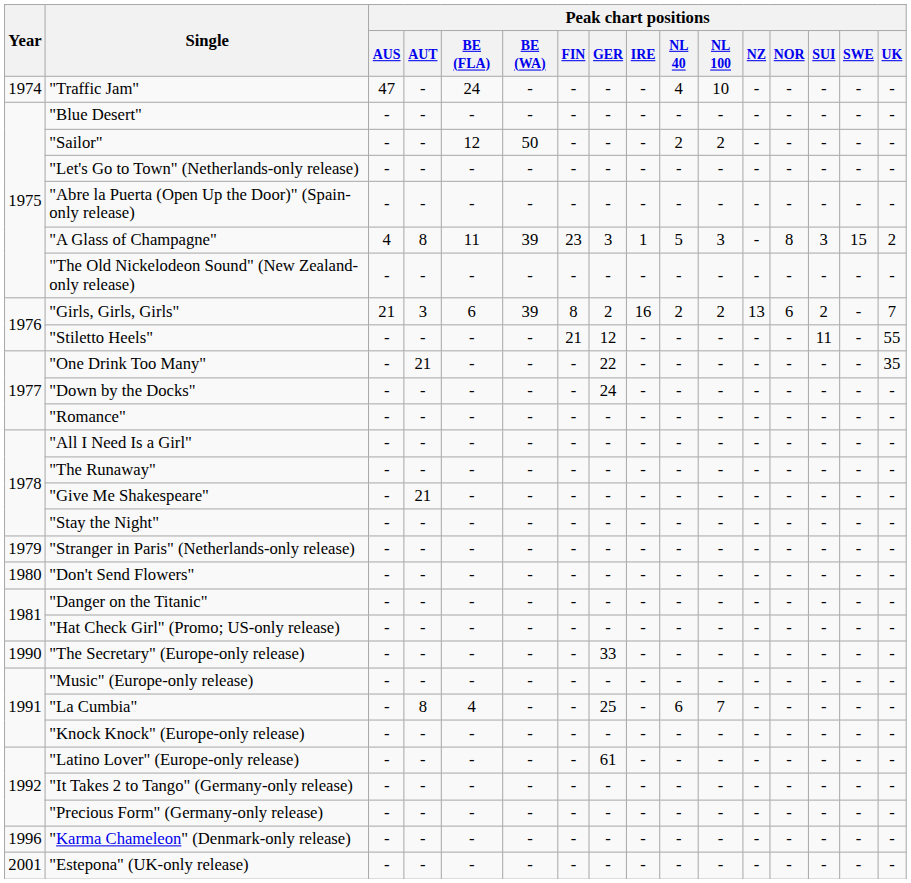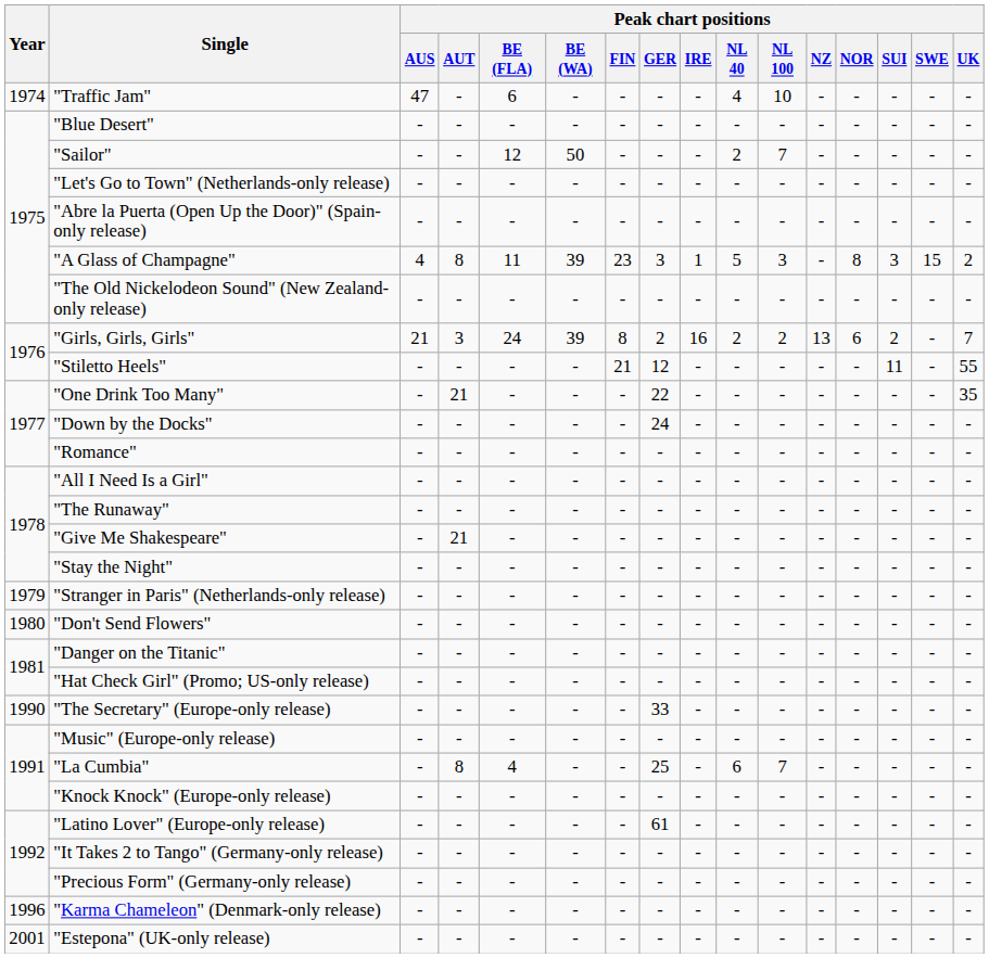 <table class="wikitable">
 <tr>
 <th rowspan="2">Year</th>
 <th rowspan="2">Single</th>
 <th colspan="14">Peak chart positions</th>
 </tr>
 <tr>
 <th><small><a href='#'>AUS</a></small></th>
 <th><small><a href='#'>AUT</a></small></th>
 <th><small><a href='#'>BE (FLA)</a></small></th>
 <th><small><a href='#'>BE (WA)</a></small></th>
 <th><small><a href='#'>FIN</a></small></th>
 <th><small><a href='#'>GER</a></small></th>
 <th><small><a href='#'>IRE</a></small></th>
 <th><small><a href='#'>NL 40</a></small></th>
 <th><small><a href='#'>NL 100</a></small></th>
 <th><small><a href='#'>NZ</a></small></th>
 <th><small><a href='#'>NOR</a></small></th>
 <th><small><a href='#'>SUI</a></small></th>
 <th><small><a href='#'>SWE</a></small></th>
 <th><small><a href='#'>UK</a></small></th>
 </tr>
 <tr>
 <td>1974</td>
 <td>"Traffic Jam"</td>
 <td style="text-align:center;">47</td>
 <td style="text-align:center;">-</td>
-<td style="text-align:center;">24</td>
+<td style="text-align:center;">6</td>
 <td style="text-align:center;">-</td>
 <td style="text-align:center;">-</td>
 <td style="text-align:center;">-</td>
 <td style="text-align:center;">-</td>
 <td style="text-align:center;">4</td>
 <td style="text-align:center;">10</td>
 <td style="text-align:center;">-</td>
 <td style="text-align:center;">-</td>
 <td style="text-align:center;">-</td>
 <td style="text-align:center;">-</td>
 <td style="text-align:center;">-</td>
 </tr>
 <tr>
 <td rowspan="6">1975</td>
 <td>"Blue Desert"</td>
 <td style="text-align:center;">-</td>
 <td style="text-align:center;">-</td>
 <td style="text-align:center;">-</td>
 <td style="text-align:center;">-</td>
 <td style="text-align:center;">-</td>
 <td style="text-align:center;">-</td>
 <td style="text-align:center;">-</td>
 <td style="text-align:center;">-</td>
 <td style="text-align:center;">-</td>
 <td style="text-align:center;">-</td>
 <td style="text-align:center;">-</td>
 <td style="text-align:center;">-</td>
 <td style="text-align:center;">-</td>
 <td style="text-align:center;">-</td>
 </tr>
 <tr>
 <td>"Sailor"</td>
 <td style="text-align:center;">-</td>
 <td style="text-align:center;">-</td>
 <td style="text-align:center;">12</td>
 <td style="text-align:center;">50</td>
 <td style="text-align:center;">-</td>
 <td style="text-align:center;">-</td>
 <td style="text-align:center;">-</td>
 <td style="text-align:center;">2</td>
-<td style="text-align:center;">2</td>
+<td style="text-align:center;">7</td>
 <td style="text-align:center;">-</td>
 <td style="text-align:center;">-</td>
 <td style="text-align:center;">-</td>
 <td style="text-align:center;">-</td>
 <td style="text-align:center;">-</td>
 </tr>
 <tr>
 <td>"Let's Go to Town" (Netherlands-only release)</td>
 <td style="text-align:center;">-</td>
 <td style="text-align:center;">-</td>
 <td style="text-align:center;">-</td>
 <td style="text-align:center;">-</td>
 <td style="text-align:center;">-</td>
 <td style="text-align:center;">-</td>
 <td style="text-align:center;">-</td>
 <td style="text-align:center;">-</td>
 <td style="text-align:center;">-</td>
 <td style="text-align:center;">-</td>
 <td style="text-align:center;">-</td>
 <td style="text-align:center;">-</td>
 <td style="text-align:center;">-</td>
 <td style="text-align:center;">-</td>
 </tr>
 <tr>
 <td>"Abre la Puerta (Open Up the Door)" (Spain-only release)</td>
 <td style="text-align:center;">-</td>
 <td style="text-align:center;">-</td>
 <td style="text-align:center;">-</td>
 <td style="text-align:center;">-</td>
 <td style="text-align:center;">-</td>
 <td style="text-align:center;">-</td>
 <td style="text-align:center;">-</td>
 <td style="text-align:center;">-</td>
 <td style="text-align:center;">-</td>
 <td style="text-align:center;">-</td>
 <td style="text-align:center;">-</td>
 <td style="text-align:center;">-</td>
 <td style="text-align:center;">-</td>
 <td style="text-align:center;">-</td>
 </tr>
 <tr>
 <td>"A Glass of Champagne"</td>
 <td style="text-align:center;">4</td>
 <td style="text-align:center;">8</td>
 <td style="text-align:center;">11</td>
 <td style="text-align:center;">39</td>
 <td style="text-align:center;">23</td>
 <td style="text-align:center;">3</td>
 <td style="text-align:center;">1</td>
 <td style="text-align:center;">5</td>
 <td style="text-align:center;">3</td>
 <td style="text-align:center;">-</td>
 <td style="text-align:center;">8</td>
 <td style="text-align:center;">3</td>
 <td style="text-align:center;">15</td>
 <td style="text-align:center;">2</td>
 </tr>
 <tr>
 <td>"The Old Nickelodeon Sound" (New Zealand-only release)</td>
 <td style="text-align:center;">-</td>
 <td style="text-align:center;">-</td>
 <td style="text-align:center;">-</td>
 <td style="text-align:center;">-</td>
 <td style="text-align:center;">-</td>
 <td style="text-align:center;">-</td>
 <td style="text-align:center;">-</td>
 <td style="text-align:center;">-</td>
 <td style="text-align:center;">-</td>
 <td style="text-align:center;">-</td>
 <td style="text-align:center;">-</td>
 <td style="text-align:center;">-</td>
 <td style="text-align:center;">-</td>
 <td style="text-align:center;">-</td>
 </tr>
 <tr>
 <td rowspan="2">1976</td>
 <td>"Girls, Girls, Girls"</td>
 <td style="text-align:center;">21</td>
 <td style="text-align:center;">3</td>
-<td style="text-align:center;">6</td>
+<td style="text-align:center;">24</td>
 <td style="text-align:center;">39</td>
 <td style="text-align:center;">8</td>
 <td style="text-align:center;">2</td>
 <td style="text-align:center;">16</td>
 <td style="text-align:center;">2</td>
 <td style="text-align:center;">2</td>
 <td style="text-align:center;">13</td>
 <td style="text-align:center;">6</td>
 <td style="text-align:center;">2</td>
 <td style="text-align:center;">-</td>
 <td style="text-align:center;">7</td>
 </tr>
 <tr>
 <td>"Stiletto Heels"</td>
 <td style="text-align:center;">-</td>
 <td style="text-align:center;">-</td>
 <td style="text-align:center;">-</td>
 <td style="text-align:center;">-</td>
 <td style="text-align:center;">21</td>
 <td style="text-align:center;">12</td>
 <td style="text-align:center;">-</td>
 <td style="text-align:center;">-</td>
 <td style="text-align:center;">-</td>
 <td style="text-align:center;">-</td>
 <td style="text-align:center;">-</td>
 <td style="text-align:center;">11</td>
 <td style="text-align:center;">-</td>
 <td style="text-align:center;">55</td>
 </tr>
 <tr>
 <td rowspan="3">1977</td>
 <td>"One Drink Too Many"</td>
 <td style="text-align:center;">-</td>
 <td style="text-align:center;">21</td>
 <td style="text-align:center;">-</td>
 <td style="text-align:center;">-</td>
 <td style="text-align:center;">-</td>
 <td style="text-align:center;">22</td>
 <td style="text-align:center;">-</td>
 <td style="text-align:center;">-</td>
 <td style="text-align:center;">-</td>
 <td style="text-align:center;">-</td>
 <td style="text-align:center;">-</td>
 <td style="text-align:center;">-</td>
 <td style="text-align:center;">-</td>
 <td style="text-align:center;">35</td>
 </tr>
 <tr>
 <td>"Down by the Docks"</td>
 <td style="text-align:center;">-</td>
 <td style="text-align:center;">-</td>
 <td style="text-align:center;">-</td>
 <td style="text-align:center;">-</td>
 <td style="text-align:center;">-</td>
 <td style="text-align:center;">24</td>
 <td style="text-align:center;">-</td>
 <td style="text-align:center;">-</td>
 <td style="text-align:center;">-</td>
 <td style="text-align:center;">-</td>
 <td style="text-align:center;">-</td>
 <td style="text-align:center;">-</td>
 <td style="text-align:center;">-</td>
 <td style="text-align:center;">-</td>
 </tr>
 <tr>
 <td>"Romance"</td>
 <td style="text-align:center;">-</td>
 <td style="text-align:center;">-</td>
 <td style="text-align:center;">-</td>
 <td style="text-align:center;">-</td>
 <td style="text-align:center;">-</td>
 <td style="text-align:center;">-</td>
 <td style="text-align:center;">-</td>
 <td style="text-align:center;">-</td>
 <td style="text-align:center;">-</td>
 <td style="text-align:center;">-</td>
 <td style="text-align:center;">-</td>
 <td style="text-align:center;">-</td>
 <td style="text-align:center;">-</td>
 <td style="text-align:center;">-</td>
 </tr>
 <tr>
 <td rowspan="4">1978</td>
 <td>"All I Need Is a Girl"</td>
 <td style="text-align:center;">-</td>
 <td style="text-align:center;">-</td>
 <td style="text-align:center;">-</td>
 <td style="text-align:center;">-</td>
 <td style="text-align:center;">-</td>
 <td style="text-align:center;">-</td>
 <td style="text-align:center;">-</td>
 <td style="text-align:center;">-</td>
 <td style="text-align:center;">-</td>
 <td style="text-align:center;">-</td>
 <td style="text-align:center;">-</td>
 <td style="text-align:center;">-</td>
 <td style="text-align:center;">-</td>
 <td style="text-align:center;">-</td>
 </tr>
 <tr>
 <td>"The Runaway"</td>
 <td style="text-align:center;">-</td>
 <td style="text-align:center;">-</td>
 <td style="text-align:center;">-</td>
 <td style="text-align:center;">-</td>
 <td style="text-align:center;">-</td>
 <td style="text-align:center;">-</td>
 <td style="text-align:center;">-</td>
 <td style="text-align:center;">-</td>
 <td style="text-align:center;">-</td>
 <td style="text-align:center;">-</td>
 <td style="text-align:center;">-</td>
 <td style="text-align:center;">-</td>
 <td style="text-align:center;">-</td>
 <td style="text-align:center;">-</td>
 </tr>
 <tr>
 <td>"Give Me Shakespeare"</td>
 <td style="text-align:center;">-</td>
 <td style="text-align:center;">21</td>
 <td style="text-align:center;">-</td>
 <td style="text-align:center;">-</td>
 <td style="text-align:center;">-</td>
 <td style="text-align:center;">-</td>
 <td style="text-align:center;">-</td>
 <td style="text-align:center;">-</td>
 <td style="text-align:center;">-</td>
 <td style="text-align:center;">-</td>
 <td style="text-align:center;">-</td>
 <td style="text-align:center;">-</td>
 <td style="text-align:center;">-</td>
 <td style="text-align:center;">-</td>
 </tr>
 <tr>
 <td>"Stay the Night"</td>
 <td style="text-align:center;">-</td>
 <td style="text-align:center;">-</td>
 <td style="text-align:center;">-</td>
 <td style="text-align:center;">-</td>
 <td style="text-align:center;">-</td>
 <td style="text-align:center;">-</td>
 <td style="text-align:center;">-</td>
 <td style="text-align:center;">-</td>
 <td style="text-align:center;">-</td>
 <td style="text-align:center;">-</td>
 <td style="text-align:center;">-</td>
 <td style="text-align:center;">-</td>
 <td style="text-align:center;">-</td>
 <td style="text-align:center;">-</td>
 </tr>
 <tr>
 <td>1979</td>
 <td>"Stranger in Paris" (Netherlands-only release)</td>
 <td style="text-align:center;">-</td>
 <td style="text-align:center;">-</td>
 <td style="text-align:center;">-</td>
 <td style="text-align:center;">-</td>
 <td style="text-align:center;">-</td>
 <td style="text-align:center;">-</td>
 <td style="text-align:center;">-</td>
 <td style="text-align:center;">-</td>
 <td style="text-align:center;">-</td>
 <td style="text-align:center;">-</td>
 <td style="text-align:center;">-</td>
 <td style="text-align:center;">-</td>
 <td style="text-align:center;">-</td>
 <td style="text-align:center;">-</td>
 </tr>
 <tr>
 <td>1980</td>
 <td>"Don't Send Flowers"</td>
 <td style="text-align:center;">-</td>
 <td style="text-align:center;">-</td>
 <td style="text-align:center;">-</td>
 <td style="text-align:center;">-</td>
 <td style="text-align:center;">-</td>
 <td style="text-align:center;">-</td>
 <td style="text-align:center;">-</td>
 <td style="text-align:center;">-</td>
 <td style="text-align:center;">-</td>
 <td style="text-align:center;">-</td>
 <td style="text-align:center;">-</td>
 <td style="text-align:center;">-</td>
 <td style="text-align:center;">-</td>
 <td style="text-align:center;">-</td>
 </tr>
 <tr>
 <td rowspan="2">1981</td>
 <td>"Danger on the Titanic"</td>
 <td style="text-align:center;">-</td>
 <td style="text-align:center;">-</td>
 <td style="text-align:center;">-</td>
 <td style="text-align:center;">-</td>
 <td style="text-align:center;">-</td>
 <td style="text-align:center;">-</td>
 <td style="text-align:center;">-</td>
 <td style="text-align:center;">-</td>
 <td style="text-align:center;">-</td>
 <td style="text-align:center;">-</td>
 <td style="text-align:center;">-</td>
 <td style="text-align:center;">-</td>
 <td style="text-align:center;">-</td>
 <td style="text-align:center;">-</td>
 </tr>
 <tr>
 <td>"Hat Check Girl" (Promo; US-only release)</td>
 <td style="text-align:center;">-</td>
 <td style="text-align:center;">-</td>
 <td style="text-align:center;">-</td>
 <td style="text-align:center;">-</td>
 <td style="text-align:center;">-</td>
 <td style="text-align:center;">-</td>
 <td style="text-align:center;">-</td>
 <td style="text-align:center;">-</td>
 <td style="text-align:center;">-</td>
 <td style="text-align:center;">-</td>
 <td style="text-align:center;">-</td>
 <td style="text-align:center;">-</td>
 <td style="text-align:center;">-</td>
 <td style="text-align:center;">-</td>
 </tr>
 <tr>
 <td>1990</td>
 <td>"The Secretary" (Europe-only release)</td>
 <td style="text-align:center;">-</td>
 <td style="text-align:center;">-</td>
 <td style="text-align:center;">-</td>
 <td style="text-align:center;">-</td>
 <td style="text-align:center;">-</td>
 <td style="text-align:center;">33</td>
 <td style="text-align:center;">-</td>
 <td style="text-align:center;">-</td>
 <td style="text-align:center;">-</td>
 <td style="text-align:center;">-</td>
 <td style="text-align:center;">-</td>
 <td style="text-align:center;">-</td>
 <td style="text-align:center;">-</td>
 <td style="text-align:center;">-</td>
 </tr>
 <tr>
 <td rowspan="3">1991</td>
 <td>"Music" (Europe-only release)</td>
 <td style="text-align:center;">-</td>
 <td style="text-align:center;">-</td>
 <td style="text-align:center;">-</td>
 <td style="text-align:center;">-</td>
 <td style="text-align:center;">-</td>
 <td style="text-align:center;">-</td>
 <td style="text-align:center;">-</td>
 <td style="text-align:center;">-</td>
 <td style="text-align:center;">-</td>
 <td style="text-align:center;">-</td>
 <td style="text-align:center;">-</td>
 <td style="text-align:center;">-</td>
 <td style="text-align:center;">-</td>
 <td style="text-align:center;">-</td>
 </tr>
 <tr>
 <td>"La Cumbia"</td>
 <td style="text-align:center;">-</td>
 <td style="text-align:center;">8</td>
 <td style="text-align:center;">4</td>
 <td style="text-align:center;">-</td>
 <td style="text-align:center;">-</td>
 <td style="text-align:center;">25</td>
 <td style="text-align:center;">-</td>
 <td style="text-align:center;">6</td>
 <td style="text-align:center;">7</td>
 <td style="text-align:center;">-</td>
 <td style="text-align:center;">-</td>
 <td style="text-align:center;">-</td>
 <td style="text-align:center;">-</td>
 <td style="text-align:center;">-</td>
 </tr>
 <tr>
 <td>"Knock Knock" (Europe-only release)</td>
 <td style="text-align:center;">-</td>
 <td style="text-align:center;">-</td>
 <td style="text-align:center;">-</td>
 <td style="text-align:center;">-</td>
 <td style="text-align:center;">-</td>
 <td style="text-align:center;">-</td>
 <td style="text-align:center;">-</td>
 <td style="text-align:center;">-</td>
 <td style="text-align:center;">-</td>
 <td style="text-align:center;">-</td>
 <td style="text-align:center;">-</td>
 <td style="text-align:center;">-</td>
 <td style="text-align:center;">-</td>
 <td style="text-align:center;">-</td>
 </tr>
 <tr>
 <td rowspan="3">1992</td>
 <td>"Latino Lover" (Europe-only release)</td>
 <td style="text-align:center;">-</td>
 <td style="text-align:center;">-</td>
 <td style="text-align:center;">-</td>
 <td style="text-align:center;">-</td>
 <td style="text-align:center;">-</td>
 <td style="text-align:center;">61</td>
 <td style="text-align:center;">-</td>
 <td style="text-align:center;">-</td>
 <td style="text-align:center;">-</td>
 <td style="text-align:center;">-</td>
 <td style="text-align:center;">-</td>
 <td style="text-align:center;">-</td>
 <td style="text-align:center;">-</td>
 <td style="text-align:center;">-</td>
 </tr>
 <tr>
 <td>"It Takes 2 to Tango" (Germany-only release)</td>
 <td style="text-align:center;">-</td>
 <td style="text-align:center;">-</td>
 <td style="text-align:center;">-</td>
 <td style="text-align:center;">-</td>
 <td style="text-align:center;">-</td>
 <td style="text-align:center;">-</td>
 <td style="text-align:center;">-</td>
 <td style="text-align:center;">-</td>
 <td style="text-align:center;">-</td>
 <td style="text-align:center;">-</td>
 <td style="text-align:center;">-</td>
 <td style="text-align:center;">-</td>
 <td style="text-align:center;">-</td>
 <td style="text-align:center;">-</td>
 </tr>
 <tr>
 <td>"Precious Form" (Germany-only release)</td>
 <td style="text-align:center;">-</td>
 <td style="text-align:center;">-</td>
 <td style="text-align:center;">-</td>
 <td style="text-align:center;">-</td>
 <td style="text-align:center;">-</td>
 <td style="text-align:center;">-</td>
 <td style="text-align:center;">-</td>
 <td style="text-align:center;">-</td>
 <td style="text-align:center;">-</td>
 <td style="text-align:center;">-</td>
 <td style="text-align:center;">-</td>
 <td style="text-align:center;">-</td>
 <td style="text-align:center;">-</td>
 <td style="text-align:center;">-</td>
 </tr>
 <tr>
 <td>1996</td>
 <td>"<a href='#'>Karma Chameleon</a>" (Denmark-only release)</td>
 <td style="text-align:center;">-</td>
 <td style="text-align:center;">-</td>
 <td style="text-align:center;">-</td>
 <td style="text-align:center;">-</td>
 <td style="text-align:center;">-</td>
 <td style="text-align:center;">-</td>
 <td style="text-align:center;">-</td>
 <td style="text-align:center;">-</td>
 <td style="text-align:center;">-</td>
 <td style="text-align:center;">-</td>
 <td style="text-align:center;">-</td>
 <td style="text-align:center;">-</td>
 <td style="text-align:center;">-</td>
 <td style="text-align:center;">-</td>
 </tr>
 <tr>
 <td>2001</td>
 <td>"Estepona" (UK-only release)</td>
 <td style="text-align:center;">-</td>
 <td style="text-align:center;">-</td>
 <td style="text-align:center;">-</td>
 <td style="text-align:center;">-</td>
 <td style="text-align:center;">-</td>
 <td style="text-align:center;">-</td>
 <td style="text-align:center;">-</td>
 <td style="text-align:center;">-</td>
 <td style="text-align:center;">-</td>
 <td style="text-align:center;">-</td>
 <td style="text-align:center;">-</td>
 <td style="text-align:center;">-</td>
 <td style="text-align:center;">-</td>
 <td style="text-align:center;">-</td>
 </tr>
 </table>
